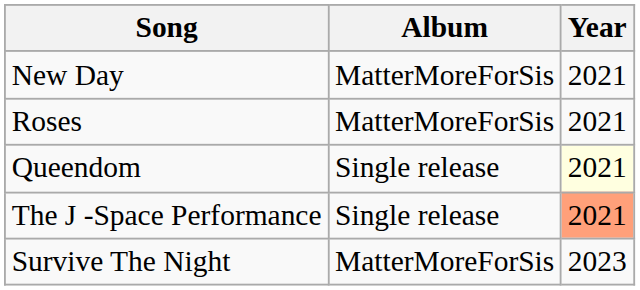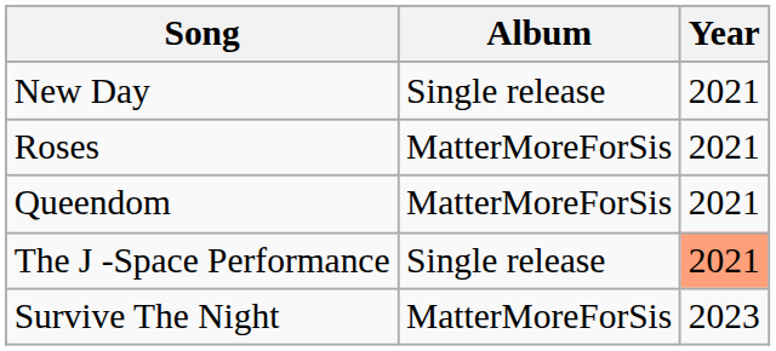 <table class="wikitable">
 <tr>
 <th>Song</th>
 <th>Album</th>
 <th>Year</th>
 </tr>
 <tr>
 <td>New Day</td>
-<td>MatterMoreForSis</td>
+<td>Single release</td>
 <td>2021</td>
 </tr>
 <tr>
 <td>Roses</td>
 <td>MatterMoreForSis</td>
 <td>2021</td>
 </tr>
 <tr>
 <td>Queendom</td>
-<td>Single release</td>
-<td style="background: lightyellow;">2021</td>
+<td>MatterMoreForSis</td>
+<td>2021</td>
 </tr>
 <tr>
 <td>The J -Space Performance</td>
 <td>Single release</td>
 <td style="background: lightsalmon;">2021</td>
 </tr>
 <tr>
 <td>Survive The Night</td>
 <td>MatterMoreForSis</td>
 <td>2023</td>
 </tr>
 </table>
